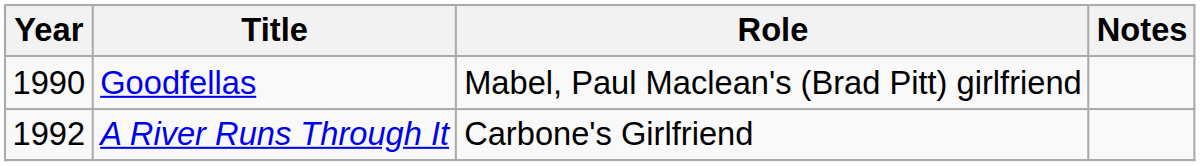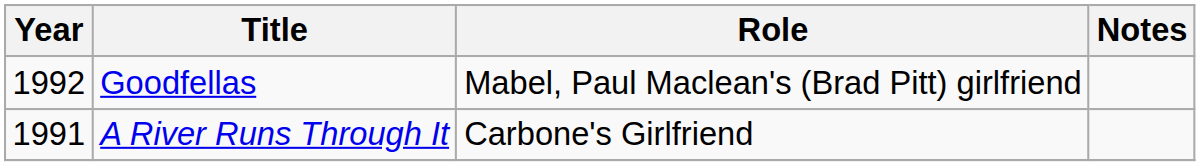 <table class="wikitable sortable">
 <tr>
 <th>Year</th>
 <th>Title</th>
 <th>Role</th>
 <th>Notes</th>
 </tr>
 <tr>
-<td>1990</td>
+<td>1992</td>
 <td><a href='#'>Goodfellas</a></td>
 <td>Mabel, Paul Maclean's (Brad Pitt) girlfriend</td>
 <td></td>
 </tr>
 <tr>
-<td>1992</td>
+<td>1991</td>
 <td><em><a href='#'>A River Runs Through It</a></em></td>
 <td>Carbone's Girlfriend</td>
 <td></td>
 </tr>
 <tr>
 </tr>
 </table>
